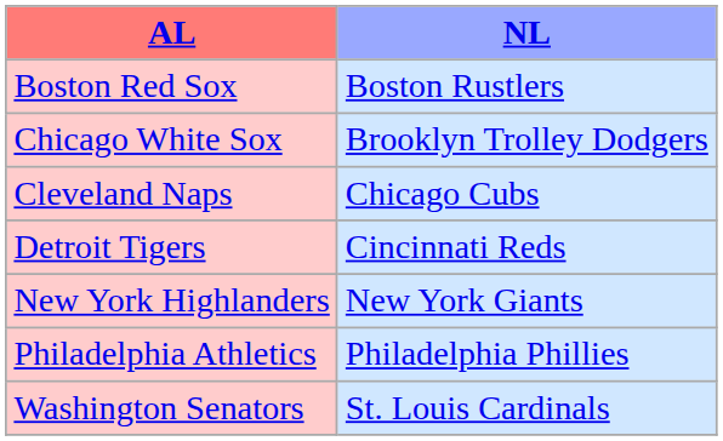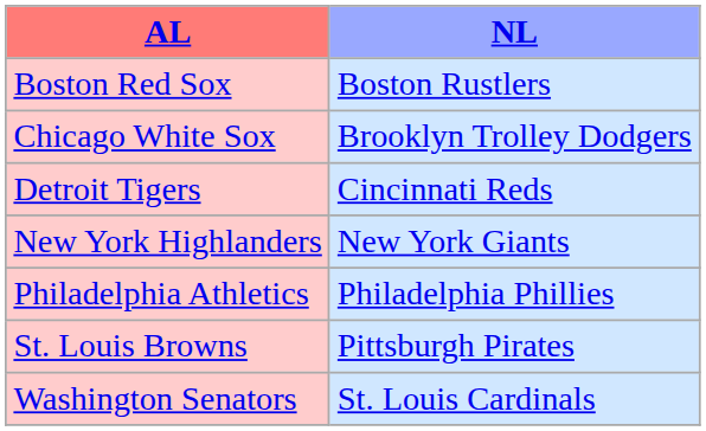 <table class="wikitable" style="font-size:100%;line-height:1.1;">
 <tr>
 <th style="background-color: #FF7B77;"><a href='#'>AL</a></th>
 <th style="background-color: #99A8FF;"><a href='#'>NL</a></th>
 </tr>
 <tr>
 <td style="background-color: #FFCCCC;"><a href='#'>Boston Red Sox</a></td>
 <td style="background-color: #D0E7FF;"><a href='#'>Boston Rustlers</a></td>
 </tr>
 <tr>
 <td style="background-color: #FFCCCC;"><a href='#'>Chicago White Sox</a></td>
 <td style="background-color: #D0E7FF;"><a href='#'>Brooklyn Trolley Dodgers</a></td>
 </tr>
 <tr>
-<td style="background-color: #FFCCCC;"><a href='#'>Cleveland Naps</a></td>
-<td style="background-color: #D0E7FF;"><a href='#'>Chicago Cubs</a></td>
-</tr>
-<tr>
 <td style="background-color: #FFCCCC;"><a href='#'>Detroit Tigers</a></td>
 <td style="background-color: #D0E7FF;"><a href='#'>Cincinnati Reds</a></td>
 </tr>
 <tr>
 <td style="background-color: #FFCCCC;"><a href='#'>New York Highlanders</a></td>
 <td style="background-color: #D0E7FF;"><a href='#'>New York Giants</a></td>
 </tr>
 <tr>
 <td style="background-color: #FFCCCC;"><a href='#'>Philadelphia Athletics</a></td>
 <td style="background-color: #D0E7FF;"><a href='#'>Philadelphia Phillies</a></td>
 </tr>
 <tr>
+<td style="background-color: #FFCCCC;"><a href='#'>St. Louis Browns</a></td>
+<td style="background-color: #D0E7FF;"><a href='#'>Pittsburgh Pirates</a></td>
+</tr>
+<tr>
 <td style="background-color: #FFCCCC;"><a href='#'>Washington Senators</a></td>
 <td style="background-color: #D0E7FF;"><a href='#'>St. Louis Cardinals</a></td>
 </tr>
 </table>
